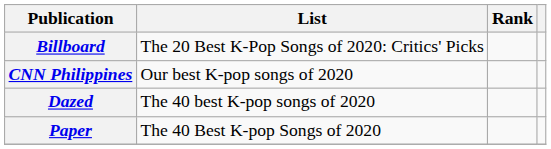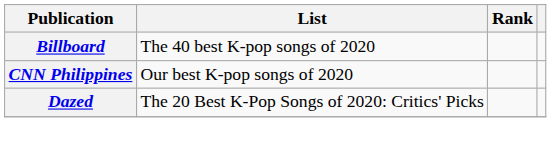 <table class="wikitable sortable plainrowheaders">
 <tr>
 <th scope="col">Publication</th>
 <th scope="col">List</th>
 <th scope="col">Rank</th>
 <th scope="col" class="unsortable"></th>
 </tr>
 <tr>
 <th scope="row"><em><a href='#'>Billboard</a></em></th>
-<td>The 20 Best K-Pop Songs of 2020: Critics' Picks</td>
+<td>The 40 best K-pop songs of 2020</td>
 <td></td>
 <td></td>
 </tr>
 <tr>
 <th scope="row"><em><a href='#'>CNN Philippines</a></em></th>
 <td>Our best K-pop songs of 2020</td>
 <td></td>
 <td></td>
 </tr>
 <tr>
 <th scope="row"><em><a href='#'>Dazed</a></em></th>
-<td>The 40 best K-pop songs of 2020</td>
-<td></td>
-<td></td>
-</tr>
-<tr>
-<th scope="row"><em><a href='#'>Paper</a></em></th>
-<td>The 40 Best K-pop Songs of 2020</td>
+<td>The 20 Best K-Pop Songs of 2020: Critics' Picks</td>
 <td></td>
 <td></td>
 </tr>
 <tr>
 </tr>
 </table>
